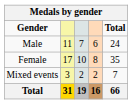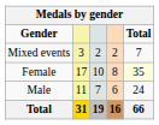 <table class="wikitable" style="font-size:85%; float:left">
 <tr style="background:#efefef;">
 <th colspan=5><strong>Medals by gender</strong></th>
 </tr>
 <tr align=center>
 <td><strong>Gender</strong></td>
 <td style="background:#f7f6a8;"></td>
 <td style="background:#dce5e5;"></td>
 <td style="background:#ffdab9;"></td>
 <td><strong>Total</strong></td>
 </tr>
 <tr align=center>
-<td>Male</td>
-<td style="background:#F7F6A8;">11</td>
-<td style="background:#DCE5E5;">7</td>
-<td style="background:#FFDAB9;">6</td>
-<td>24</td>
+<td>Mixed events</td>
+<td style="background:#F7F6A8;">3</td>
+<td style="background:#DCE5E5;">2</td>
+<td style="background:#FFDAB9;">2</td>
+<td>7</td>
 </tr>
 <tr align=center>
 <td>Female</td>
 <td style="background:#F7F6A8;">17</td>
 <td style="background:#DCE5E5;">10</td>
 <td style="background:#FFDAB9;">8</td>
-<td>35</td>
+<td style="background: lightyellow;">35</td>
 </tr>
 <tr align=center>
-<td>Mixed events</td>
-<td style="background:#F7F6A8;">3</td>
-<td style="background:#DCE5E5;">2</td>
-<td style="background:#FFDAB9;">2</td>
-<td>7</td>
+<td>Male</td>
+<td style="background:#F7F6A8;">11</td>
+<td style="background:#DCE5E5;">7</td>
+<td style="background:#FFDAB9;">6</td>
+<td>24</td>
 </tr>
 <tr align=center>
 <th><strong>Total</strong></th>
 <th style="background:gold;"><strong>31</strong></th>
 <th style="background:silver;"><strong>19</strong></th>
 <th style="background:#c96;"><strong>16</strong></th>
 <th><strong>66</strong></th>
 </tr>
 </table>
